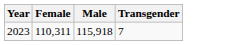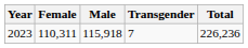 <table class="wikitable">
 <tr>
 <th>Year</th>
 <th>Female</th>
 <th>Male</th>
 <th>Transgender</th>
+<th>Total</th>
 </tr>
 <tr>
 <td>2023</td>
 <td>110,311</td>
 <td>115,918</td>
 <td>7</td>
+<td>226,236</td>
 </tr>
 </table>
